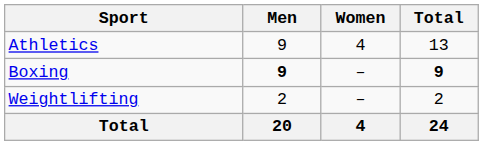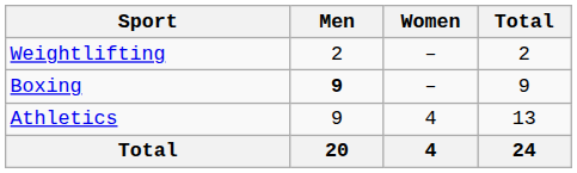 <table class="wikitable sortable" style="text-align:center;">
 <tr>
 <th width=180>Sport</th>
 <th width=55>Men</th>
 <th width=55>Women</th>
 <th width=55>Total</th>
 </tr>
 <tr>
-<td align=left><a href='#'>Athletics</a></td>
-<td>9</td>
-<td>4</td>
-<td>13</td>
+<td align=left><a href='#'>Weightlifting</a></td>
+<td>2</td>
+<td>–</td>
+<td>2</td>
 </tr>
 <tr>
 <td align=left><a href='#'>Boxing</a></td>
 <td><strong>9</strong></td>
 <td>–</td>
-<td><strong>9</strong></td>
+<td>9</td>
 </tr>
 <tr>
-<td align=left><a href='#'>Weightlifting</a></td>
-<td>2</td>
-<td>–</td>
-<td>2</td>
+<td align=left><a href='#'>Athletics</a></td>
+<td>9</td>
+<td>4</td>
+<td>13</td>
 </tr>
 <tr>
 <th>Total</th>
 <th>20</th>
 <th>4</th>
 <th>24</th>
 </tr>
 </table>
